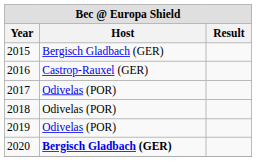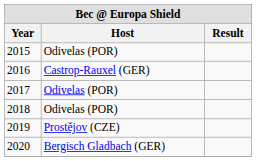 <table class="wikitable" style=font-size:90% width=310>
 <tr align=center style="background:#dfdfdf;">
 <td colspan=3><strong>Bec @ Europa Shield</strong></td>
 </tr>
 <tr>
 <th>Year</th>
 <th>Host</th>
 <th>Result</th>
 </tr>
 <tr>
 <td>2015</td>
-<td><a href='#'>Bergisch Gladbach</a> (GER)</td>
+<td>Odivelas (POR)</td>
 <td align=center></td>
 </tr>
 <tr>
 <td>2016</td>
 <td><a href='#'>Castrop-Rauxel</a> (GER)</td>
 <td align=center></td>
 </tr>
 <tr>
 <td>2017</td>
 <td><a href='#'>Odivelas</a> (POR)</td>
 <td align=center></td>
 </tr>
 <tr>
 <td>2018</td>
 <td>Odivelas (POR)</td>
 <td align=center></td>
 </tr>
 <tr>
 <td>2019</td>
-<td><a href='#'>Odivelas</a> (POR)</td>
+<td><a href='#'>Prostějov</a> (CZE)</td>
 <td align=center></td>
 </tr>
 <tr>
 <td>2020</td>
-<td><strong><a href='#'>Bergisch Gladbach</a> (GER)</strong></td>
+<td><a href='#'>Bergisch Gladbach</a> (GER)</td>
 <td align=center></td>
 </tr>
 <tr>
 </tr>
 </table>
